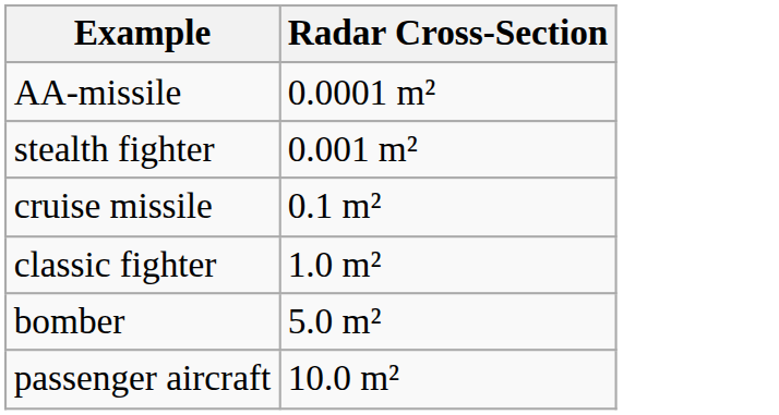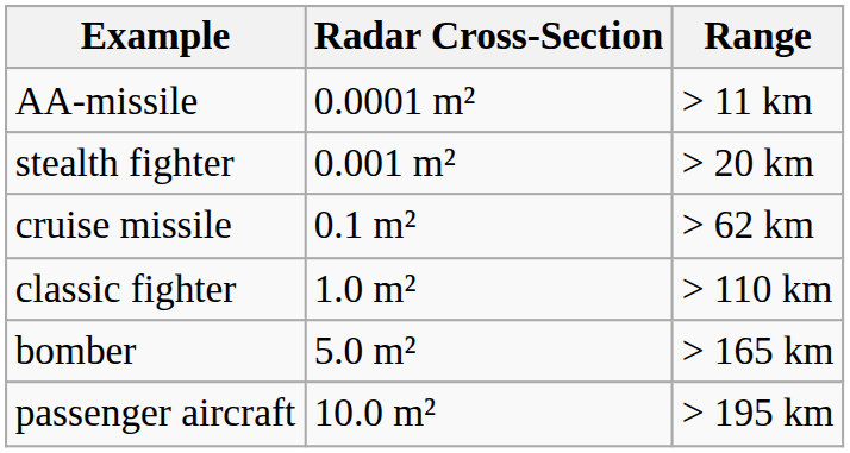 <table class="wikitable">
 <tr>
 <th>Example</th>
 <th>Radar Cross-Section</th>
+<th>Range</th>
 </tr>
 <tr>
 <td><abbr>AA-missile</abbr></td>
 <td>0.0001 m²</td>
+<td>> 11 km</td>
 </tr>
 <tr>
 <td>stealth fighter</td>
 <td>0.001 m²</td>
+<td>> 20 km</td>
 </tr>
 <tr>
 <td>cruise missile</td>
 <td>0.1 m²</td>
+<td>> 62 km</td>
 </tr>
 <tr>
 <td>classic fighter</td>
 <td>1.0 m²</td>
+<td>> 110 km</td>
 </tr>
 <tr>
 <td>bomber</td>
 <td>5.0 m²</td>
+<td>> 165 km</td>
 </tr>
 <tr>
 <td>passenger aircraft</td>
 <td>10.0 m²</td>
+<td>> 195 km</td>
 </tr>
 </table>
